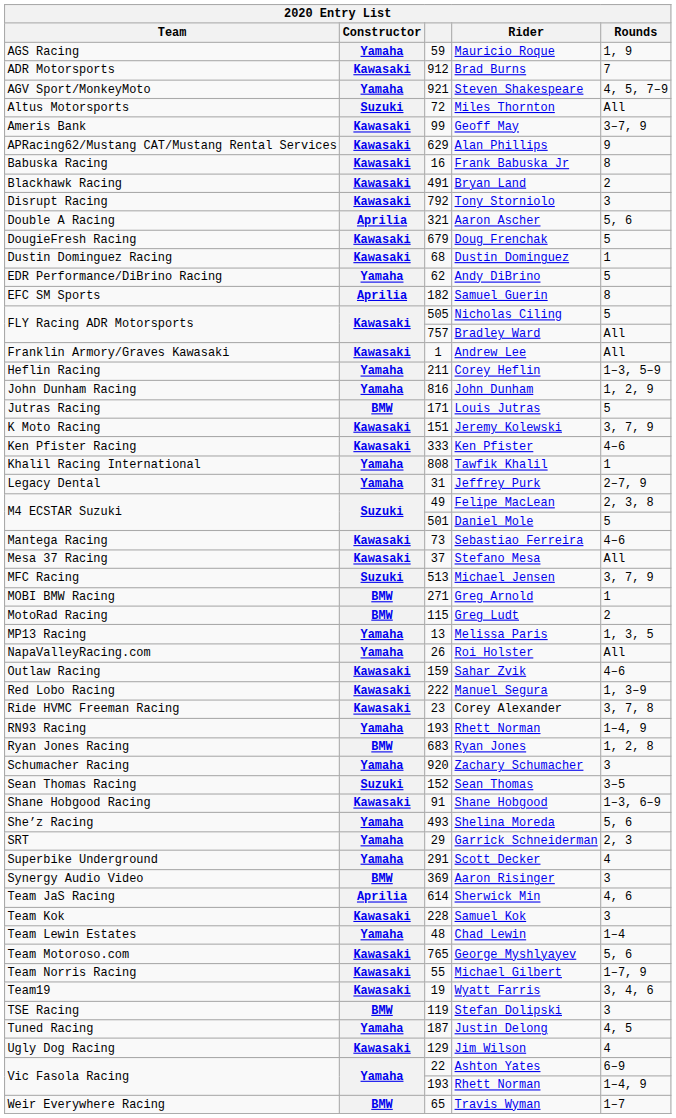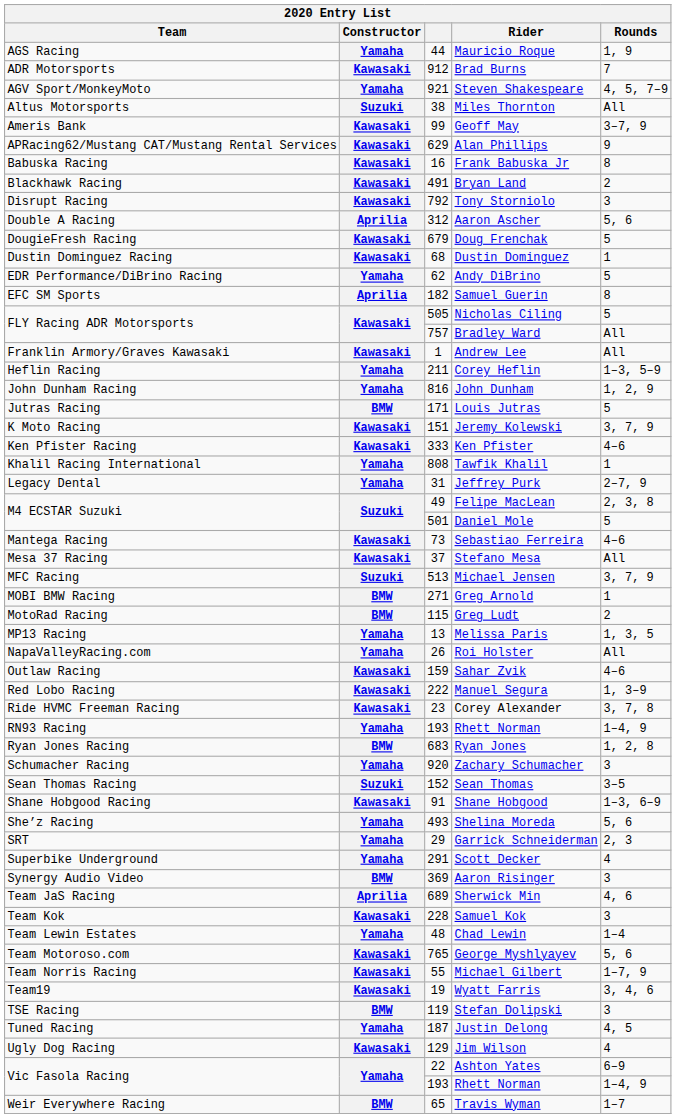 <table class="wikitable" style="font-size: 85%;">
 <tr>
 <th colspan=5>2020 Entry List</th>
 </tr>
 <tr>
 <th>Team</th>
 <th>Constructor</th>
 <th></th>
 <th>Rider</th>
 <th>Rounds</th>
 </tr>
 <tr>
 <td>AGS Racing</td>
 <th><a href='#'>Yamaha</a></th>
-<td align=center>59</td>
+<td align=center>44</td>
 <td align=left> <a href='#'>Mauricio Roque</a></td>
 <td>1, 9</td>
 </tr>
 <tr>
 <td>ADR Motorsports</td>
 <th><a href='#'>Kawasaki</a></th>
 <td align=center>912</td>
 <td align=left> <a href='#'>Brad Burns</a></td>
 <td>7</td>
 </tr>
 <tr>
 <td>AGV Sport/MonkeyMoto</td>
 <th><a href='#'>Yamaha</a></th>
 <td align=center>921</td>
 <td align=left> <a href='#'>Steven Shakespeare</a></td>
 <td>4, 5, 7–9</td>
 </tr>
 <tr>
 <td>Altus Motorsports</td>
 <th><a href='#'>Suzuki</a></th>
-<td align=center>72</td>
+<td align=center>38</td>
 <td align=left> <a href='#'>Miles Thornton</a></td>
 <td>All</td>
 </tr>
 <tr>
 <td>Ameris Bank</td>
 <th><a href='#'>Kawasaki</a></th>
 <td align=center>99</td>
 <td align=left> <a href='#'>Geoff May</a></td>
 <td>3–7, 9</td>
 </tr>
 <tr>
 <td>APRacing62/Mustang CAT/Mustang Rental Services</td>
 <th><a href='#'>Kawasaki</a></th>
 <td align=center>629</td>
 <td align=left> <a href='#'>Alan Phillips</a></td>
 <td>9</td>
 </tr>
 <tr>
 <td>Babuska Racing</td>
 <th><a href='#'>Kawasaki</a></th>
 <td align=center>16</td>
 <td align=left> <a href='#'>Frank Babuska Jr</a></td>
 <td>8</td>
 </tr>
 <tr>
 <td>Blackhawk Racing</td>
 <th><a href='#'>Kawasaki</a></th>
 <td align=center>491</td>
 <td align=left> <a href='#'>Bryan Land</a></td>
 <td>2</td>
 </tr>
 <tr>
 <td>Disrupt Racing</td>
 <th><a href='#'>Kawasaki</a></th>
 <td align=center>792</td>
 <td align=left> <a href='#'>Tony Storniolo</a></td>
 <td>3</td>
 </tr>
 <tr>
 <td>Double A Racing</td>
 <th><a href='#'>Aprilia</a></th>
-<td align=center>321</td>
+<td align=center>312</td>
 <td align=left> <a href='#'>Aaron Ascher</a></td>
 <td>5, 6</td>
 </tr>
 <tr>
 <td>DougieFresh Racing</td>
 <th><a href='#'>Kawasaki</a></th>
 <td align=center>679</td>
 <td align=left> <a href='#'>Doug Frenchak</a></td>
 <td>5</td>
 </tr>
 <tr>
 <td>Dustin Dominguez Racing</td>
 <th><a href='#'>Kawasaki</a></th>
 <td align=center>68</td>
 <td align=left> <a href='#'>Dustin Dominguez</a></td>
 <td>1</td>
 </tr>
 <tr>
 <td>EDR Performance/DiBrino Racing</td>
 <th><a href='#'>Yamaha</a></th>
 <td align=center>62</td>
 <td align=left> <a href='#'>Andy DiBrino</a></td>
 <td>5</td>
 </tr>
 <tr>
 <td>EFC SM Sports</td>
 <th><a href='#'>Aprilia</a></th>
 <td align=center>182</td>
 <td align=left> <a href='#'>Samuel Guerin</a></td>
 <td>8</td>
 </tr>
 <tr>
 <td rowspan=2>FLY Racing ADR Motorsports</td>
 <th rowspan=2><a href='#'>Kawasaki</a></th>
 <td align=center>505</td>
 <td align=left> <a href='#'>Nicholas Ciling</a></td>
 <td>5</td>
 </tr>
 <tr>
 <td align=center>757</td>
 <td align=left> <a href='#'>Bradley Ward</a></td>
 <td>All</td>
 </tr>
 <tr>
 <td>Franklin Armory/Graves Kawasaki</td>
 <th><a href='#'>Kawasaki</a></th>
 <td align=center>1</td>
 <td align=left> <a href='#'>Andrew Lee</a></td>
 <td>All</td>
 </tr>
 <tr>
 <td>Heflin Racing</td>
 <th><a href='#'>Yamaha</a></th>
 <td align=center>211</td>
 <td align=left> <a href='#'>Corey Heflin</a></td>
 <td>1–3, 5–9</td>
 </tr>
 <tr>
 <td>John Dunham Racing</td>
 <th><a href='#'>Yamaha</a></th>
 <td align=center>816</td>
 <td align=left> <a href='#'>John Dunham</a></td>
 <td>1, 2, 9</td>
 </tr>
 <tr>
 <td>Jutras Racing</td>
 <th><a href='#'>BMW</a></th>
 <td align=center>171</td>
 <td align=left> <a href='#'>Louis Jutras</a></td>
 <td>5</td>
 </tr>
 <tr>
 <td>K Moto Racing</td>
 <th><a href='#'>Kawasaki</a></th>
 <td align=center>151</td>
 <td align=left> <a href='#'>Jeremy Kolewski</a></td>
 <td>3, 7, 9</td>
 </tr>
 <tr>
 <td>Ken Pfister Racing</td>
 <th><a href='#'>Kawasaki</a></th>
 <td align=center>333</td>
 <td align=left> <a href='#'>Ken Pfister</a></td>
 <td>4–6</td>
 </tr>
 <tr>
 <td>Khalil Racing International</td>
 <th><a href='#'>Yamaha</a></th>
 <td align=center>808</td>
 <td align=left> <a href='#'>Tawfik Khalil</a></td>
 <td>1</td>
 </tr>
 <tr>
 <td>Legacy Dental</td>
 <th><a href='#'>Yamaha</a></th>
 <td align=center>31</td>
 <td align=left> <a href='#'>Jeffrey Purk</a></td>
 <td>2–7, 9</td>
 </tr>
 <tr>
 <td rowspan=2>M4 ECSTAR Suzuki</td>
 <th rowspan=2><a href='#'>Suzuki</a></th>
 <td align=center>49</td>
 <td align=left> <a href='#'>Felipe MacLean</a></td>
 <td>2, 3, 8</td>
 </tr>
 <tr>
 <td align=center>501</td>
 <td align=left> <a href='#'>Daniel Mole</a></td>
 <td>5</td>
 </tr>
 <tr>
 <td>Mantega Racing</td>
 <th><a href='#'>Kawasaki</a></th>
 <td align=center>73</td>
 <td align=left> <a href='#'>Sebastiao Ferreira</a></td>
 <td>4–6</td>
 </tr>
 <tr>
 <td>Mesa 37 Racing</td>
 <th><a href='#'>Kawasaki</a></th>
 <td align=center>37</td>
 <td align=left> <a href='#'>Stefano Mesa</a></td>
 <td>All</td>
 </tr>
 <tr>
 <td>MFC Racing</td>
 <th><a href='#'>Suzuki</a></th>
 <td align=center>513</td>
 <td align=left> <a href='#'>Michael Jensen</a></td>
 <td>3, 7, 9</td>
 </tr>
 <tr>
 <td>MOBI BMW Racing</td>
 <th><a href='#'>BMW</a></th>
 <td align=center>271</td>
 <td align=left> <a href='#'>Greg Arnold</a></td>
 <td>1</td>
 </tr>
 <tr>
 <td>MotoRad Racing</td>
 <th><a href='#'>BMW</a></th>
 <td align=center>115</td>
 <td align=left> <a href='#'>Greg Ludt</a></td>
 <td>2</td>
 </tr>
 <tr>
 <td>MP13 Racing</td>
 <th><a href='#'>Yamaha</a></th>
 <td align=center>13</td>
 <td align=left> <a href='#'>Melissa Paris</a></td>
 <td>1, 3, 5</td>
 </tr>
 <tr>
 <td>NapaValleyRacing.com</td>
 <th><a href='#'>Yamaha</a></th>
 <td align=center>26</td>
 <td align=left> <a href='#'>Roi Holster</a></td>
 <td>All</td>
 </tr>
 <tr>
 <td>Outlaw Racing</td>
 <th><a href='#'>Kawasaki</a></th>
 <td align=center>159</td>
 <td align=left> <a href='#'>Sahar Zvik</a></td>
 <td>4–6</td>
 </tr>
 <tr>
 <td>Red Lobo Racing</td>
 <th><a href='#'>Kawasaki</a></th>
 <td align=center>222</td>
 <td align=left> <a href='#'>Manuel Segura</a></td>
 <td>1, 3–9</td>
 </tr>
 <tr>
 <td>Ride HVMC Freeman Racing</td>
 <th><a href='#'>Kawasaki</a></th>
 <td align=center>23</td>
 <td align=left> Corey Alexander</td>
 <td>3, 7, 8</td>
 </tr>
 <tr>
 <td>RN93 Racing</td>
 <th><a href='#'>Yamaha</a></th>
 <td align=center>193</td>
 <td align=left> <a href='#'>Rhett Norman</a></td>
 <td>1–4, 9</td>
 </tr>
 <tr>
 <td>Ryan Jones Racing</td>
 <th><a href='#'>BMW</a></th>
 <td align=center>683</td>
 <td align=left> <a href='#'>Ryan Jones</a></td>
 <td>1, 2, 8</td>
 </tr>
 <tr>
 <td>Schumacher Racing</td>
 <th><a href='#'>Yamaha</a></th>
 <td align=center>920</td>
 <td align=left> <a href='#'>Zachary Schumacher</a></td>
 <td>3</td>
 </tr>
 <tr>
 <td>Sean Thomas Racing</td>
 <th><a href='#'>Suzuki</a></th>
 <td align=center>152</td>
 <td align=left> <a href='#'>Sean Thomas</a></td>
 <td>3–5</td>
 </tr>
 <tr>
 <td>Shane Hobgood Racing</td>
 <th><a href='#'>Kawasaki</a></th>
 <td align=center>91</td>
 <td align=left> <a href='#'>Shane Hobgood</a></td>
 <td>1–3, 6–9</td>
 </tr>
 <tr>
 <td>She’z Racing</td>
 <th><a href='#'>Yamaha</a></th>
 <td align=center>493</td>
 <td align=left> <a href='#'>Shelina Moreda</a></td>
 <td>5, 6</td>
 </tr>
 <tr>
 <td>SRT</td>
 <th><a href='#'>Yamaha</a></th>
 <td align=center>29</td>
 <td align=left> <a href='#'>Garrick Schneiderman</a></td>
 <td>2, 3</td>
 </tr>
 <tr>
 <td>Superbike Underground</td>
 <th><a href='#'>Yamaha</a></th>
 <td align=center>291</td>
 <td align=left> <a href='#'>Scott Decker</a></td>
 <td>4</td>
 </tr>
 <tr>
 <td>Synergy Audio Video</td>
 <th><a href='#'>BMW</a></th>
 <td align=center>369</td>
 <td align=left> <a href='#'>Aaron Risinger</a></td>
 <td>3</td>
 </tr>
 <tr>
 <td>Team JaS Racing</td>
 <th><a href='#'>Aprilia</a></th>
-<td align=center>614</td>
+<td align=center>689</td>
 <td align=left> <a href='#'>Sherwick Min</a></td>
 <td>4, 6</td>
 </tr>
 <tr>
 <td>Team Kok</td>
 <th><a href='#'>Kawasaki</a></th>
 <td align=center>228</td>
 <td align=left> <a href='#'>Samuel Kok</a></td>
 <td>3</td>
 </tr>
 <tr>
 <td>Team Lewin Estates</td>
 <th><a href='#'>Yamaha</a></th>
 <td align=center>48</td>
 <td align=left> <a href='#'>Chad Lewin</a></td>
 <td>1–4</td>
 </tr>
 <tr>
 <td>Team Motoroso.com</td>
 <th><a href='#'>Kawasaki</a></th>
 <td align=center>765</td>
 <td align=left> <a href='#'>George Myshlyayev</a></td>
 <td>5, 6</td>
 </tr>
 <tr>
 <td>Team Norris Racing</td>
 <th><a href='#'>Kawasaki</a></th>
 <td align=center>55</td>
 <td align=left> <a href='#'>Michael Gilbert</a></td>
 <td>1–7, 9</td>
 </tr>
 <tr>
 <td>Team19</td>
 <th><a href='#'>Kawasaki</a></th>
 <td align=center>19</td>
 <td align=left> <a href='#'>Wyatt Farris</a></td>
 <td>3, 4, 6</td>
 </tr>
 <tr>
 <td>TSE Racing</td>
 <th><a href='#'>BMW</a></th>
 <td align=center>119</td>
 <td align=left> <a href='#'>Stefan Dolipski</a></td>
 <td>3</td>
 </tr>
 <tr>
 <td>Tuned Racing</td>
 <th><a href='#'>Yamaha</a></th>
 <td align=center>187</td>
 <td align=left> <a href='#'>Justin Delong</a></td>
 <td>4, 5</td>
 </tr>
 <tr>
 <td>Ugly Dog Racing</td>
 <th><a href='#'>Kawasaki</a></th>
 <td align=center>129</td>
 <td align=left> <a href='#'>Jim Wilson</a></td>
 <td>4</td>
 </tr>
 <tr>
 <td rowspan=2>Vic Fasola Racing</td>
 <th rowspan=2><a href='#'>Yamaha</a></th>
 <td align=center>22</td>
 <td align=left> <a href='#'>Ashton Yates</a></td>
 <td>6–9</td>
 </tr>
 <tr>
 <td align=center>193</td>
 <td align=left> <a href='#'>Rhett Norman</a></td>
 <td>1–4, 9</td>
 </tr>
 <tr>
 <td>Weir Everywhere Racing</td>
 <th><a href='#'>BMW</a></th>
 <td align=center>65</td>
 <td align=left> <a href='#'>Travis Wyman</a></td>
 <td>1–7</td>
 </tr>
 <tr>
 </tr>
 </table>
